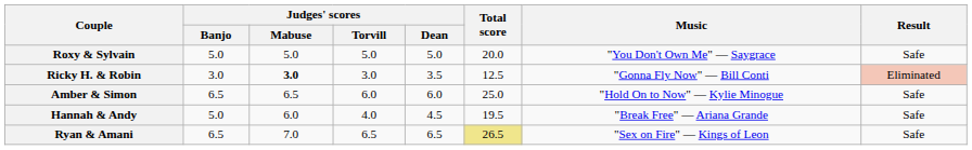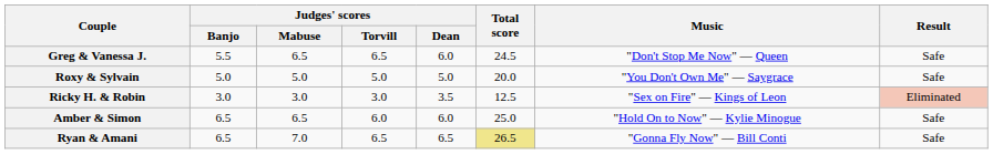 <table class="wikitable sortable" style="text-align:center; font-size:90%; width:90%">
 <tr>
 <th scope="col" rowspan=2>Couple</th>
 <th scope="col" colspan=4 class="unsortable">Judges' scores</th>
 <th scope="col" rowspan=2>Total<br>score</th>
 <th scope="col" rowspan=2 class="unsortable">Music</th>
 <th scope="col" rowspan=2 class="unsortable">Result</th>
 </tr>
 <tr>
 <th class="unsortable">Banjo</th>
 <th class="unsortable">Mabuse</th>
 <th class="unsortable">Torvill</th>
 <th class="unsortable">Dean</th>
 </tr>
 <tr>
+<th scope="row">Greg & Vanessa J.</th>
+<td>5.5</td>
+<td>6.5</td>
+<td>6.5</td>
+<td>6.0</td>
+<td>24.5</td>
+<td>"<a href='#'>Don't Stop Me Now</a>" — <a href='#'>Queen</a></td>
+<td>Safe</td>
+</tr>
+<tr>
 <th scope="row">Roxy & Sylvain</th>
 <td>5.0</td>
 <td>5.0</td>
 <td>5.0</td>
 <td>5.0</td>
 <td>20.0</td>
 <td>"<a href='#'>You Don't Own Me</a>" — <a href='#'>Saygrace</a></td>
 <td>Safe</td>
 </tr>
 <tr>
 <th scope="row">Ricky H. & Robin</th>
 <td>3.0</td>
-<td><strong>3.0</strong></td>
+<td>3.0</td>
 <td>3.0</td>
 <td>3.5</td>
 <td>12.5</td>
-<td>"<a href='#'>Gonna Fly Now</a>" — <a href='#'>Bill Conti</a></td>
+<td>"<a href='#'>Sex on Fire</a>" — <a href='#'>Kings of Leon</a></td>
 <td bgcolor="f4c7b8">Eliminated</td>
 </tr>
 <tr>
 <th scope="row">Amber & Simon</th>
 <td>6.5</td>
 <td>6.5</td>
 <td>6.0</td>
 <td>6.0</td>
 <td>25.0</td>
 <td>"<a href='#'>Hold On to Now</a>" — <a href='#'>Kylie Minogue</a></td>
 <td>Safe</td>
 </tr>
 <tr>
-<th scope="row">Hannah & Andy</th>
-<td>5.0</td>
-<td>6.0</td>
-<td>4.0</td>
-<td>4.5</td>
-<td>19.5</td>
-<td>"<a href='#'>Break Free</a>" — <a href='#'>Ariana Grande</a></td>
-<td>Safe</td>
-</tr>
-<tr>
 <th scope="row">Ryan & Amani</th>
 <td>6.5</td>
 <td>7.0</td>
 <td>6.5</td>
 <td>6.5</td>
 <td style="background: khaki;">26.5</td>
-<td>"<a href='#'>Sex on Fire</a>" — <a href='#'>Kings of Leon</a></td>
+<td>"<a href='#'>Gonna Fly Now</a>" — <a href='#'>Bill Conti</a></td>
 <td>Safe</td>
 </tr>
 </table>
